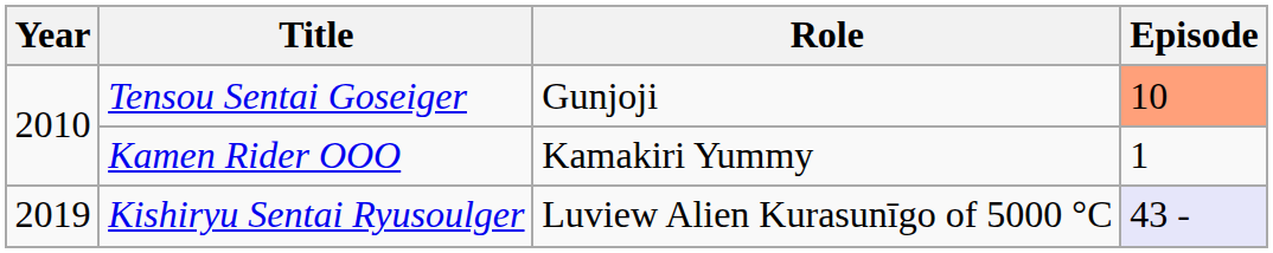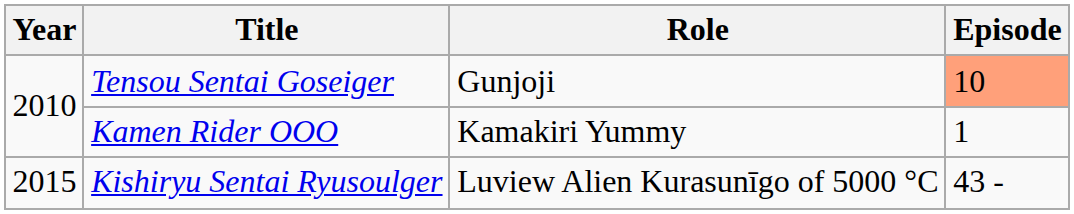 <table class="wikitable">
 <tr>
 <th>Year</th>
 <th>Title</th>
 <th>Role</th>
 <th>Episode</th>
 </tr>
 <tr>
 <td rowspan="2">2010</td>
 <td><em><a href='#'>Tensou Sentai Goseiger</a></em></td>
 <td>Gunjoji</td>
 <td style="background: lightsalmon;">10</td>
 </tr>
 <tr>
 <td><em><a href='#'>Kamen Rider OOO</a></em></td>
 <td>Kamakiri Yummy</td>
 <td>1</td>
 </tr>
 <tr>
-<td>2019</td>
+<td>2015</td>
 <td><em><a href='#'>Kishiryu Sentai Ryusoulger</a></em></td>
 <td>Luview Alien Kurasunīgo of 5000 °C</td>
-<td style="background: lavender;">43 -</td>
+<td>43 -</td>
 </tr>
 </table>
